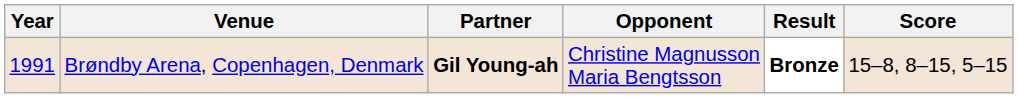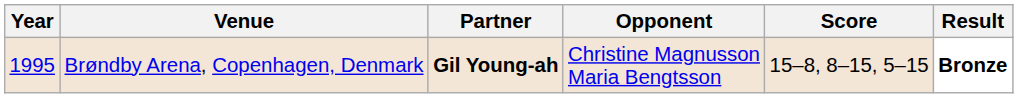 <table class="sortable wikitable" style="font-size: 90%;">
 <tr>
 <th>Year</th>
 <th>Venue</th>
 <th>Partner</th>
 <th>Opponent</th>
+<th>Score</th>
 <th>Result</th>
-<th>Score</th>
 </tr>
 <tr style="background:#F3E6D7">
-<td align="center"><a href='#'>1991</a></td>
+<td align="center"><a href='#'>1995</a></td>
 <td align="left"><a href='#'>Brøndby Arena</a>, <a href='#'>Copenhagen, Denmark</a></td>
 <td align="left"><strong> Gil Young-ah</strong></td>
 <td align="left"> <a href='#'>Christine Magnusson</a> <br>  <a href='#'>Maria Bengtsson</a></td>
+<td align="left">15–8, 8–15, 5–15</td>
 <td style="text-align:left; background: white">  <strong>Bronze</strong></td>
-<td align="left">15–8, 8–15, 5–15</td>
 </tr>
 </table>
